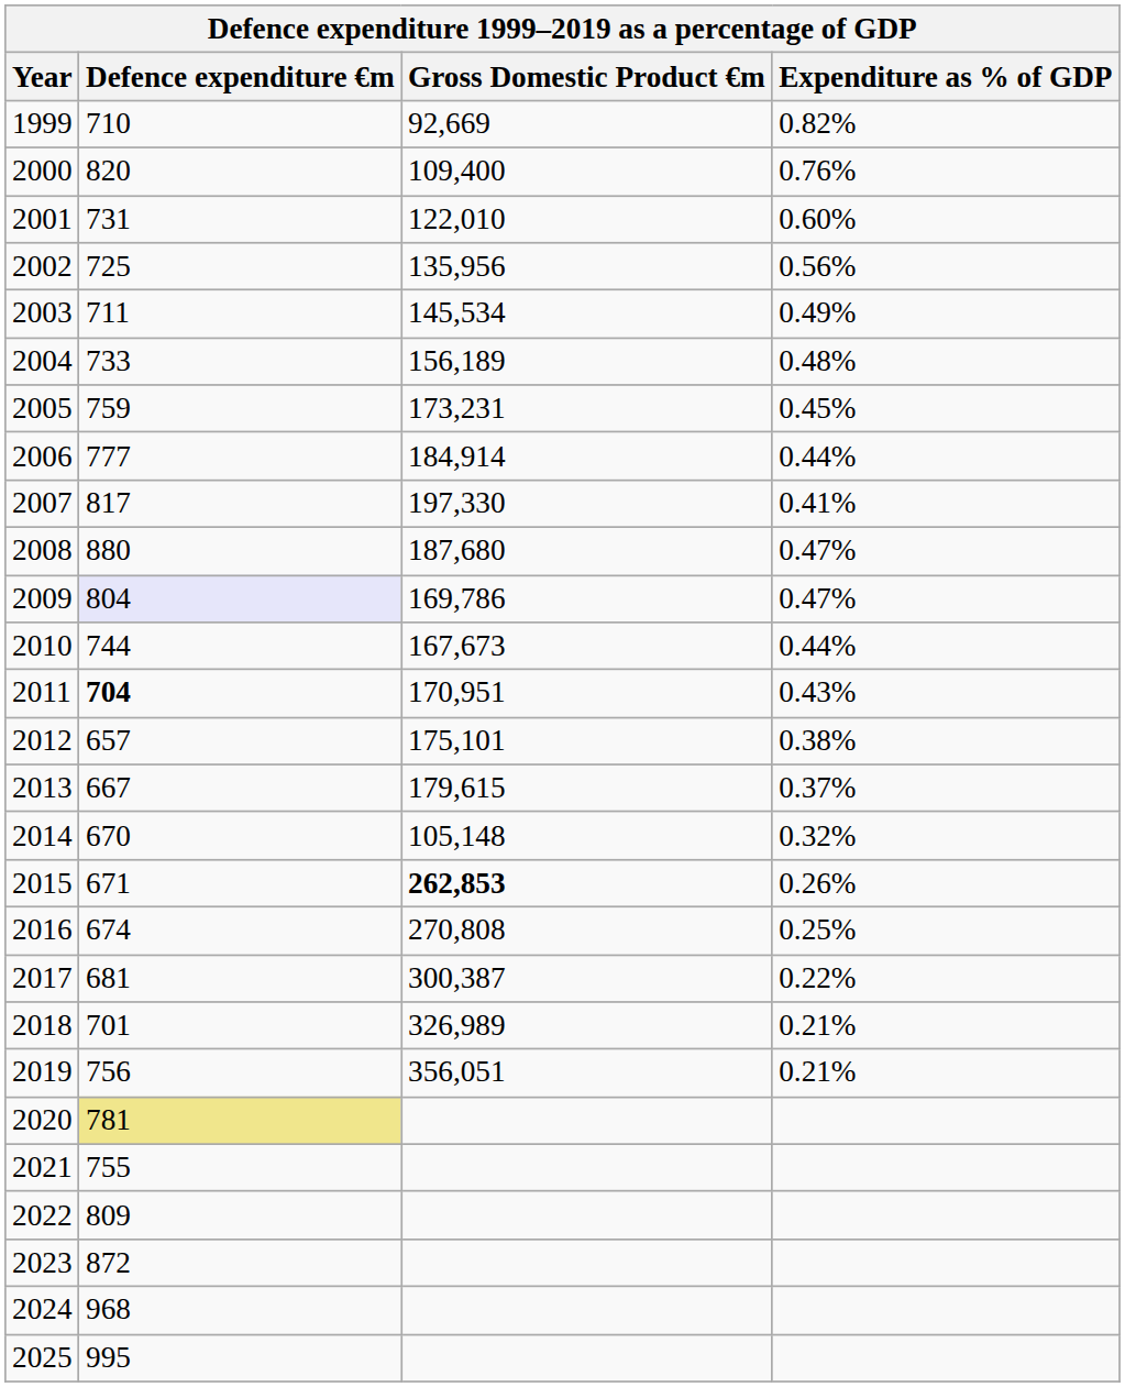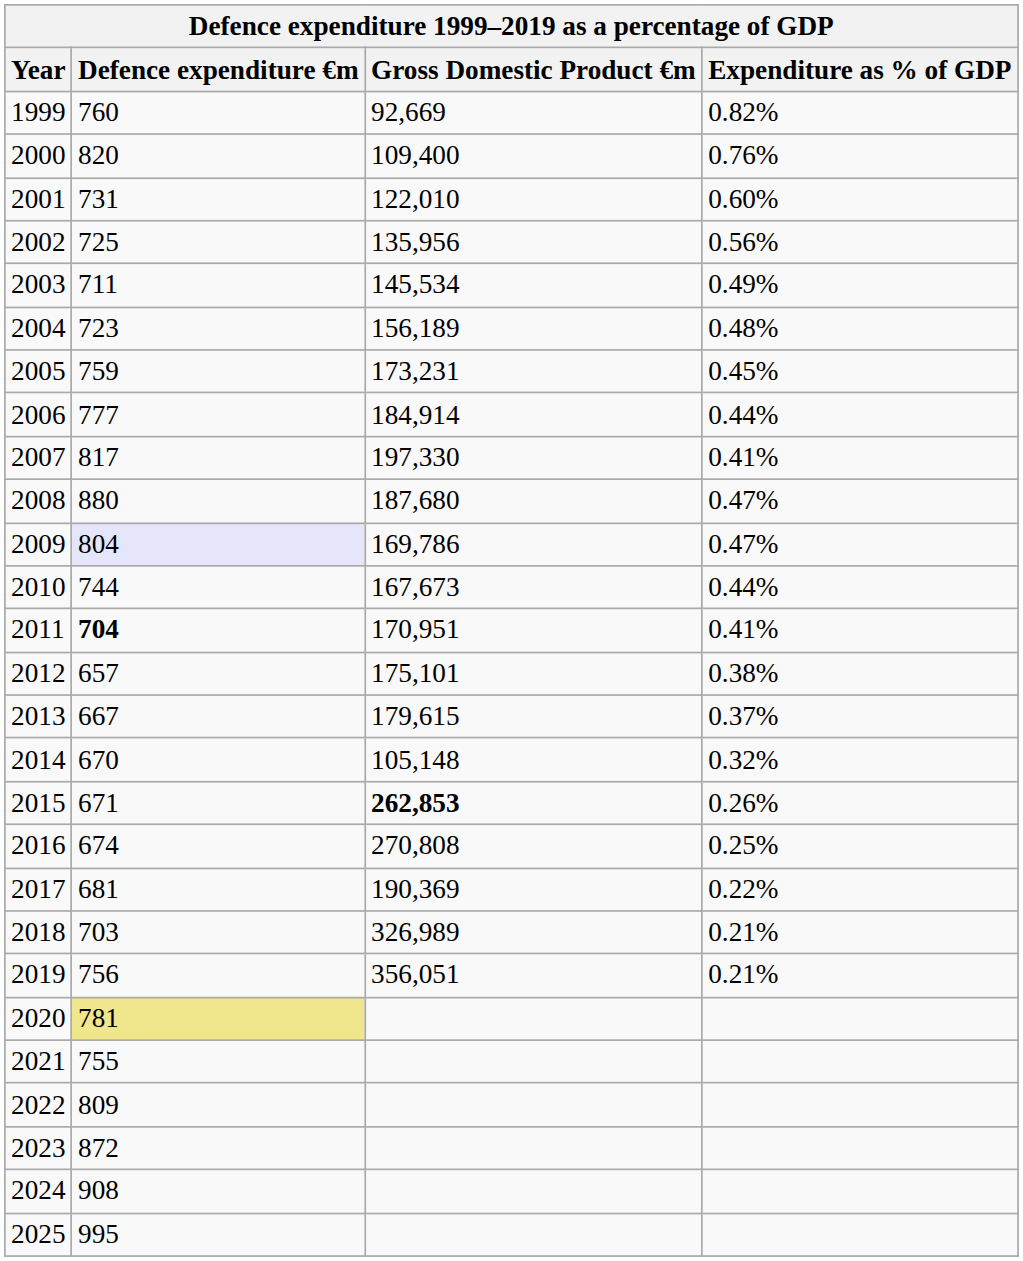 <table class="wikitable">
 <tr>
 <th colspan="4">Defence expenditure 1999–2019 as a percentage of GDP</th>
 </tr>
 <tr>
 <th>Year</th>
 <th>Defence expenditure €m</th>
 <th>Gross Domestic Product €m</th>
 <th>Expenditure as % of GDP</th>
 </tr>
 <tr>
 <td>1999</td>
-<td>710</td>
+<td>760</td>
 <td>92,669</td>
 <td>0.82%</td>
 </tr>
 <tr>
 <td>2000</td>
 <td>820</td>
 <td>109,400</td>
 <td>0.76%</td>
 </tr>
 <tr>
 <td>2001</td>
 <td>731</td>
 <td>122,010</td>
 <td>0.60%</td>
 </tr>
 <tr>
 <td>2002</td>
 <td>725</td>
 <td>135,956</td>
 <td>0.56%</td>
 </tr>
 <tr>
 <td>2003</td>
 <td>711</td>
 <td>145,534</td>
 <td>0.49%</td>
 </tr>
 <tr>
 <td>2004</td>
-<td>733</td>
+<td>723</td>
 <td>156,189</td>
 <td>0.48%</td>
 </tr>
 <tr>
 <td>2005</td>
 <td>759</td>
 <td>173,231</td>
 <td>0.45%</td>
 </tr>
 <tr>
 <td>2006</td>
 <td>777</td>
 <td>184,914</td>
 <td>0.44%</td>
 </tr>
 <tr>
 <td>2007</td>
 <td>817</td>
 <td>197,330</td>
 <td>0.41%</td>
 </tr>
 <tr>
 <td>2008</td>
 <td>880</td>
 <td>187,680</td>
 <td>0.47%</td>
 </tr>
 <tr>
 <td>2009</td>
 <td style="background: lavender;">804</td>
 <td>169,786</td>
 <td>0.47%</td>
 </tr>
 <tr>
 <td>2010</td>
 <td>744</td>
 <td>167,673</td>
 <td>0.44%</td>
 </tr>
 <tr>
 <td>2011</td>
 <td><strong>704</strong></td>
 <td>170,951</td>
-<td>0.43%</td>
+<td>0.41%</td>
 </tr>
 <tr>
 <td>2012</td>
 <td>657</td>
 <td>175,101</td>
 <td>0.38%</td>
 </tr>
 <tr>
 <td>2013</td>
 <td>667</td>
 <td>179,615</td>
 <td>0.37%</td>
 </tr>
 <tr>
 <td>2014</td>
 <td>670</td>
 <td>105,148</td>
 <td>0.32%</td>
 </tr>
 <tr>
 <td>2015</td>
 <td>671</td>
 <td><strong>262,853</strong></td>
 <td>0.26%</td>
 </tr>
 <tr>
 <td>2016</td>
 <td>674</td>
 <td>270,808</td>
 <td>0.25%</td>
 </tr>
 <tr>
 <td>2017</td>
 <td>681</td>
-<td>300,387</td>
+<td>190,369</td>
 <td>0.22%</td>
 </tr>
 <tr>
 <td>2018</td>
-<td>701</td>
+<td>703</td>
 <td>326,989</td>
 <td>0.21%</td>
 </tr>
 <tr>
 <td>2019</td>
 <td>756</td>
 <td>356,051</td>
 <td>0.21%</td>
 </tr>
 <tr>
 <td>2020</td>
 <td style="background: khaki;">781</td>
 <td></td>
 <td></td>
 </tr>
 <tr>
 <td>2021</td>
 <td>755</td>
 <td></td>
 <td></td>
 </tr>
 <tr>
 <td>2022</td>
 <td>809</td>
 <td></td>
 <td></td>
 </tr>
 <tr>
 <td>2023</td>
 <td>872</td>
 <td></td>
 <td></td>
 </tr>
 <tr>
 <td>2024</td>
-<td>968</td>
+<td>908</td>
 <td></td>
 <td></td>
 </tr>
 <tr>
 <td>2025</td>
 <td>995</td>
 <td></td>
 <td></td>
 </tr>
 </table>
